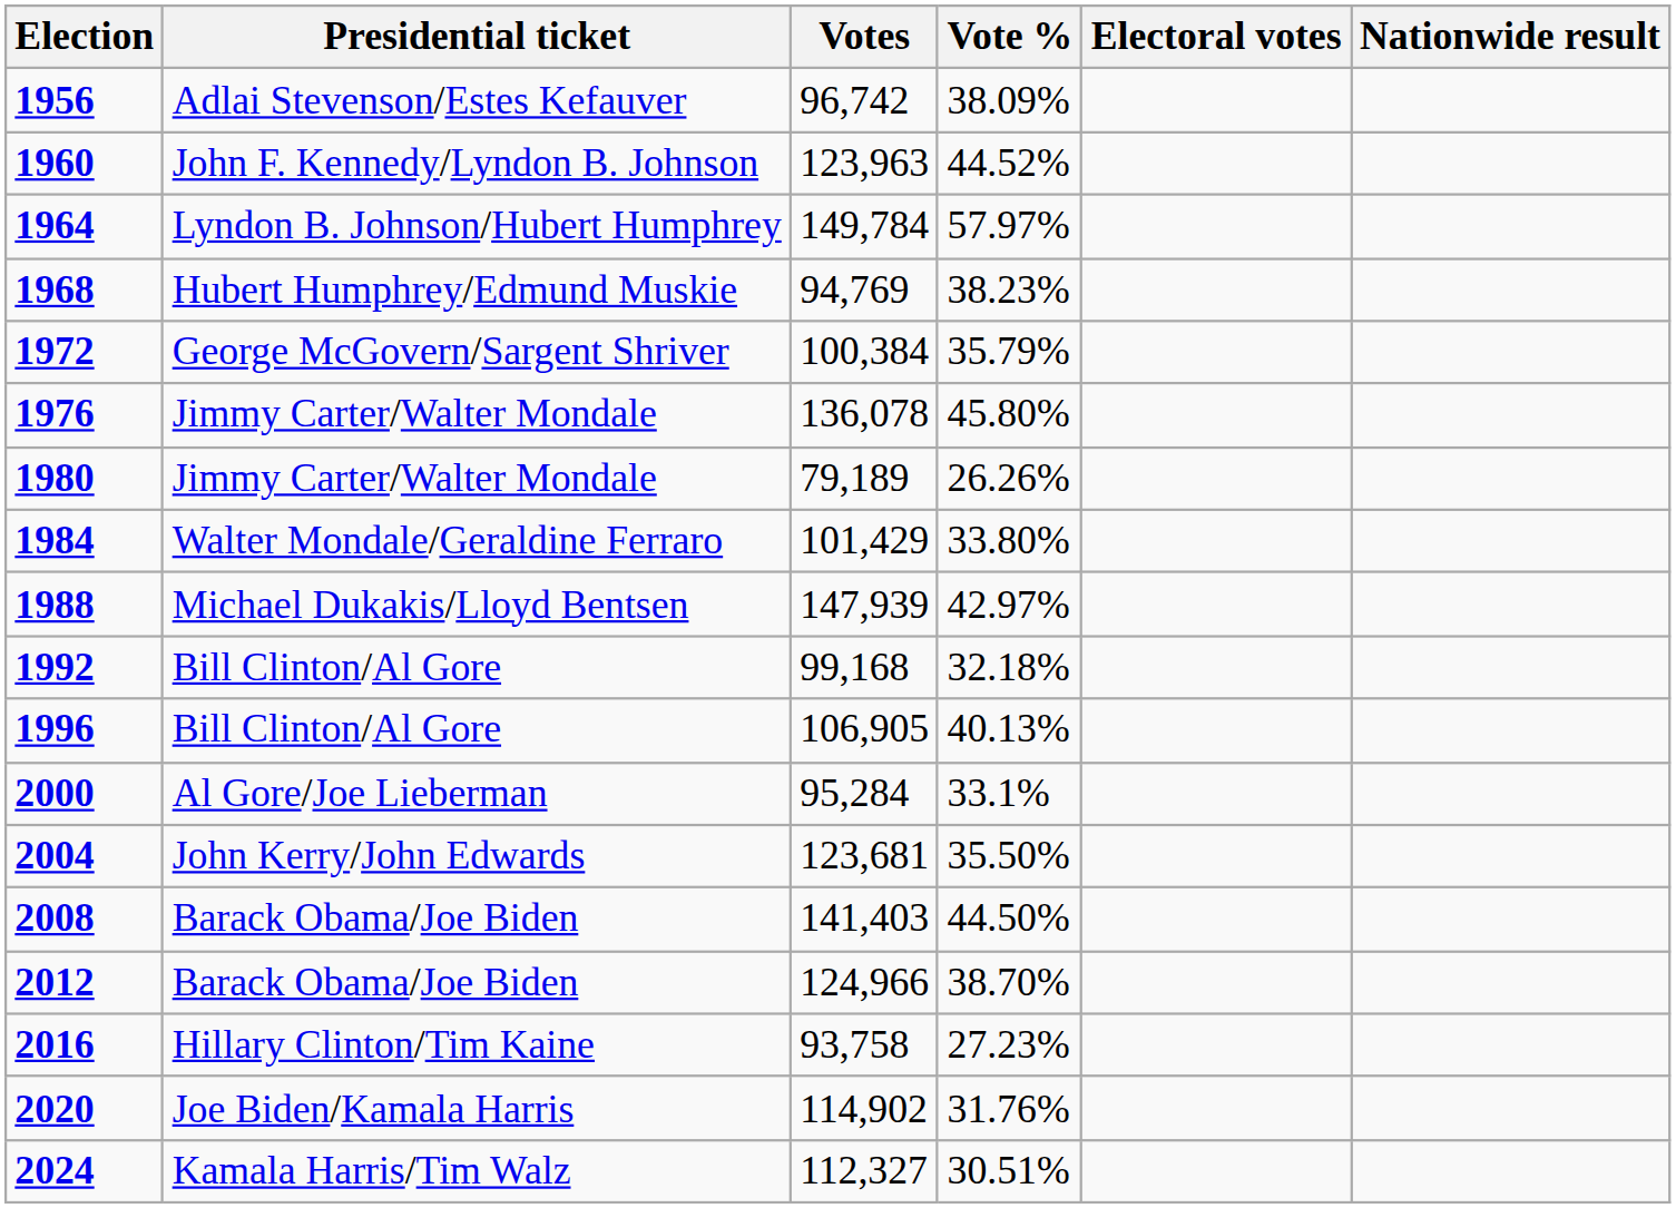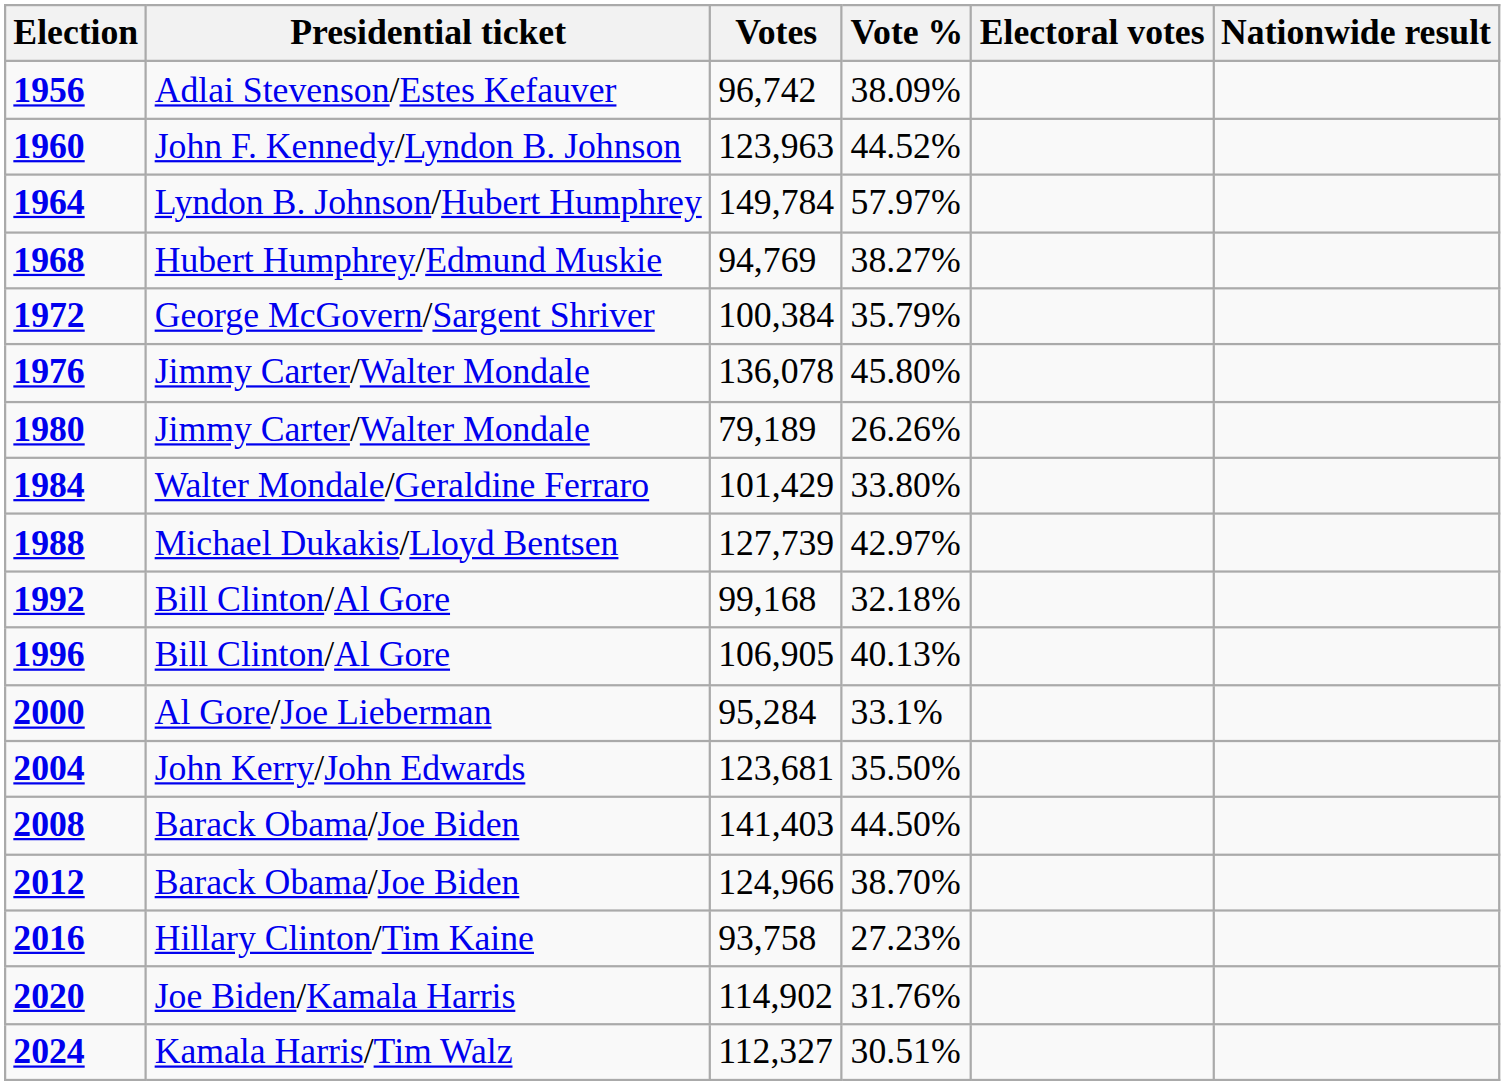 <table class="wikitable">
 <tr>
 <th>Election</th>
 <th>Presidential ticket</th>
 <th>Votes</th>
 <th>Vote %</th>
 <th>Electoral votes</th>
 <th>Nationwide result</th>
 </tr>
 <tr>
 <td><strong><a href='#'>1956</a></strong></td>
 <td><a href='#'>Adlai Stevenson</a>/<a href='#'>Estes Kefauver</a></td>
 <td>96,742</td>
 <td>38.09%</td>
 <td></td>
 <td></td>
 </tr>
 <tr>
 <td><strong><a href='#'>1960</a></strong></td>
 <td><a href='#'>John F. Kennedy</a>/<a href='#'>Lyndon B. Johnson</a></td>
 <td>123,963</td>
 <td>44.52%</td>
 <td></td>
 <td></td>
 </tr>
 <tr>
 <td><strong><a href='#'>1964</a></strong></td>
 <td><a href='#'>Lyndon B. Johnson</a>/<a href='#'>Hubert Humphrey</a></td>
 <td>149,784</td>
 <td>57.97%</td>
 <td></td>
 <td></td>
 </tr>
 <tr>
 <td><strong><a href='#'>1968</a></strong></td>
 <td><a href='#'>Hubert Humphrey</a>/<a href='#'>Edmund Muskie</a></td>
 <td>94,769</td>
-<td>38.23%</td>
+<td>38.27%</td>
 <td></td>
 <td></td>
 </tr>
 <tr>
 <td><strong><a href='#'>1972</a></strong></td>
 <td><a href='#'>George McGovern</a>/<a href='#'>Sargent Shriver</a></td>
 <td>100,384</td>
 <td>35.79%</td>
 <td></td>
 <td></td>
 </tr>
 <tr>
 <td><strong><a href='#'>1976</a></strong></td>
 <td><a href='#'>Jimmy Carter</a>/<a href='#'>Walter Mondale</a></td>
 <td>136,078</td>
 <td>45.80%</td>
 <td></td>
 <td></td>
 </tr>
 <tr>
 <td><strong><a href='#'>1980</a></strong></td>
 <td><a href='#'>Jimmy Carter</a>/<a href='#'>Walter Mondale</a></td>
 <td>79,189</td>
 <td>26.26%</td>
 <td></td>
 <td></td>
 </tr>
 <tr>
 <td><strong><a href='#'>1984</a></strong></td>
 <td><a href='#'>Walter Mondale</a>/<a href='#'>Geraldine Ferraro</a></td>
 <td>101,429</td>
 <td>33.80%</td>
 <td></td>
 <td></td>
 </tr>
 <tr>
 <td><strong><a href='#'>1988</a></strong></td>
 <td><a href='#'>Michael Dukakis</a>/<a href='#'>Lloyd Bentsen</a></td>
-<td>147,939</td>
+<td>127,739</td>
 <td>42.97%</td>
 <td></td>
 <td></td>
 </tr>
 <tr>
 <td><strong><a href='#'>1992</a></strong></td>
 <td><a href='#'>Bill Clinton</a>/<a href='#'>Al Gore</a></td>
 <td>99,168</td>
 <td>32.18%</td>
 <td></td>
 <td></td>
 </tr>
 <tr>
 <td><strong><a href='#'>1996</a></strong></td>
 <td><a href='#'>Bill Clinton</a>/<a href='#'>Al Gore</a></td>
 <td>106,905</td>
 <td>40.13%</td>
 <td></td>
 <td></td>
 </tr>
 <tr>
 <td><strong><a href='#'>2000</a></strong></td>
 <td><a href='#'>Al Gore</a>/<a href='#'>Joe Lieberman</a></td>
 <td>95,284</td>
 <td>33.1%</td>
 <td></td>
 <td></td>
 </tr>
 <tr>
 <td><strong><a href='#'>2004</a></strong></td>
 <td><a href='#'>John Kerry</a>/<a href='#'>John Edwards</a></td>
 <td>123,681</td>
 <td>35.50%</td>
 <td></td>
 <td></td>
 </tr>
 <tr>
 <td><strong><a href='#'>2008</a></strong></td>
 <td><a href='#'>Barack Obama</a>/<a href='#'>Joe Biden</a></td>
 <td>141,403</td>
 <td>44.50%</td>
 <td></td>
 <td></td>
 </tr>
 <tr>
 <td><strong><a href='#'>2012</a></strong></td>
 <td><a href='#'>Barack Obama</a>/<a href='#'>Joe Biden</a></td>
 <td>124,966</td>
 <td>38.70%</td>
 <td></td>
 <td></td>
 </tr>
 <tr>
 <td><strong><a href='#'>2016</a></strong></td>
 <td><a href='#'>Hillary Clinton</a>/<a href='#'>Tim Kaine</a></td>
 <td>93,758</td>
 <td>27.23%</td>
 <td></td>
 <td></td>
 </tr>
 <tr>
 <td><strong><a href='#'>2020</a></strong></td>
 <td><a href='#'>Joe Biden</a>/<a href='#'>Kamala Harris</a></td>
 <td>114,902</td>
 <td>31.76%</td>
 <td></td>
 <td></td>
 </tr>
 <tr>
 <td><strong><a href='#'>2024</a></strong></td>
 <td><a href='#'>Kamala Harris</a>/<a href='#'>Tim Walz</a></td>
 <td>112,327</td>
 <td>30.51%</td>
 <td></td>
 <td></td>
 </tr>
 </table>
